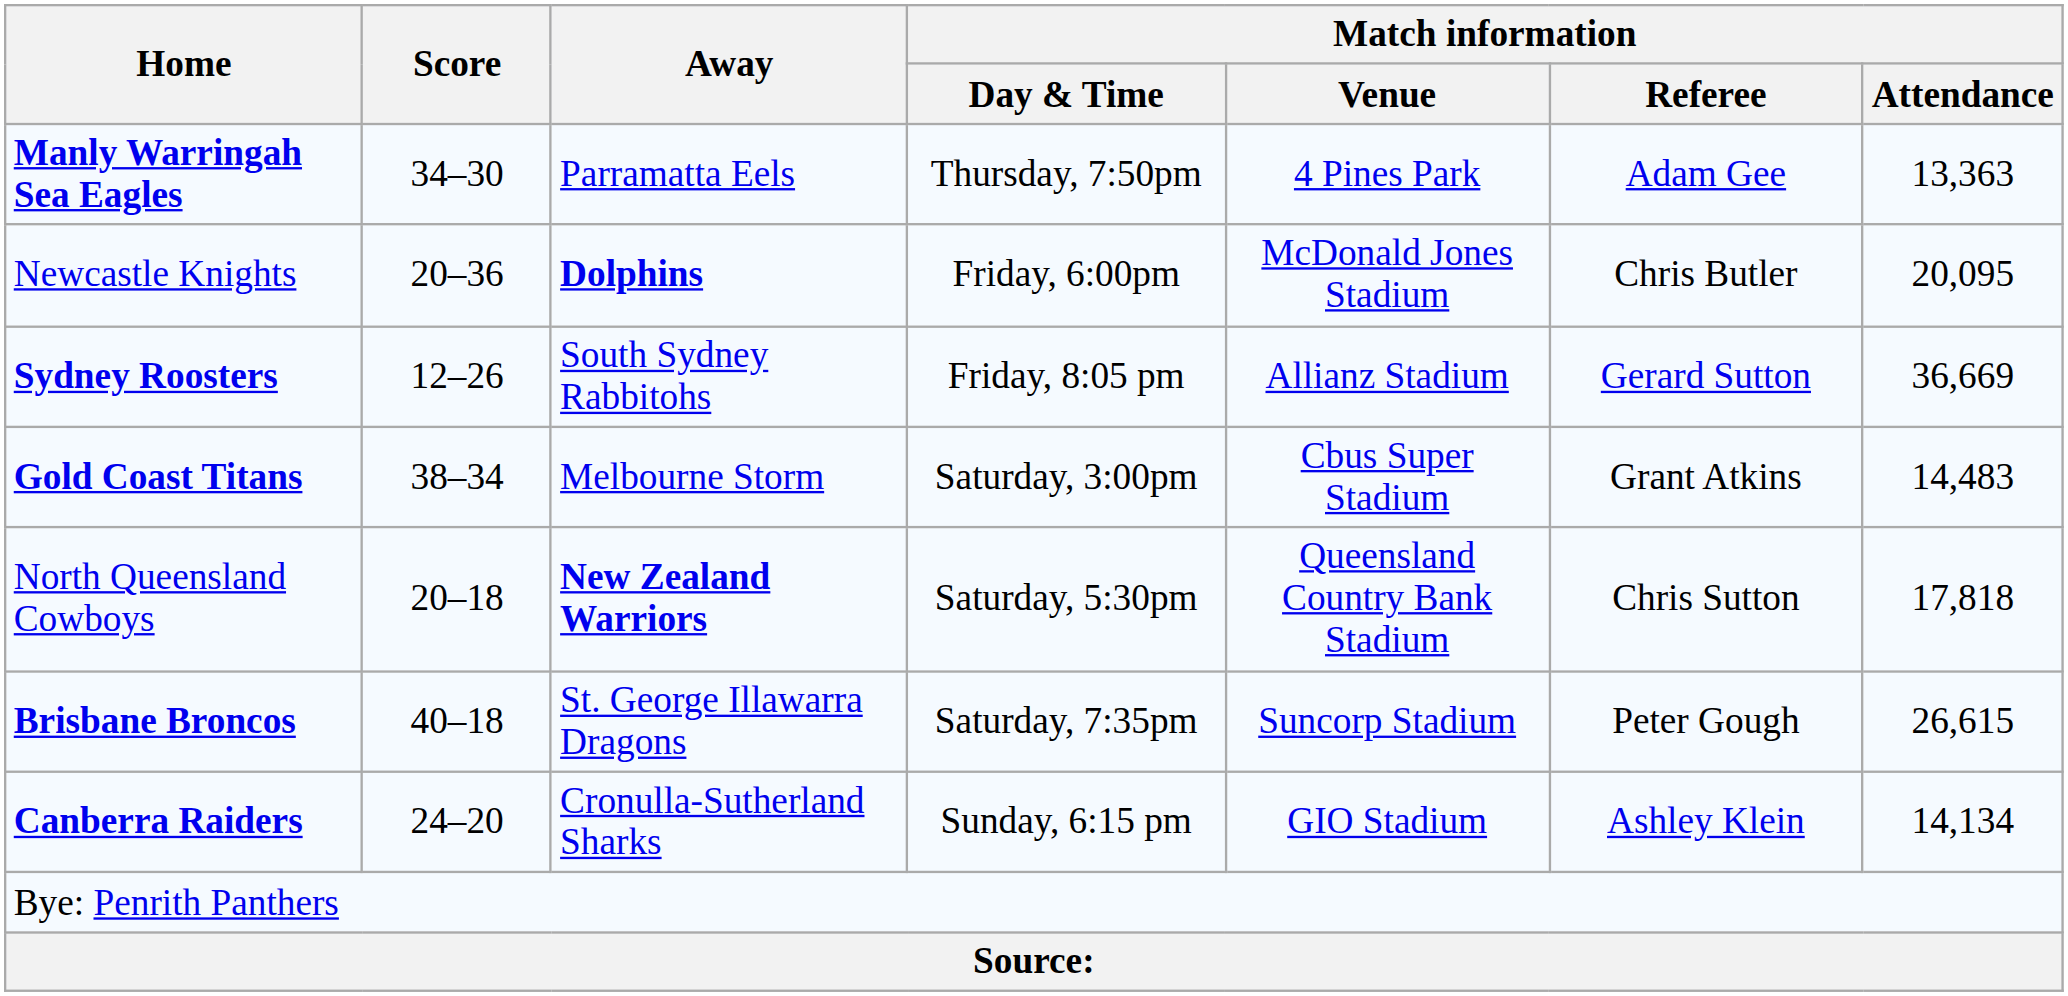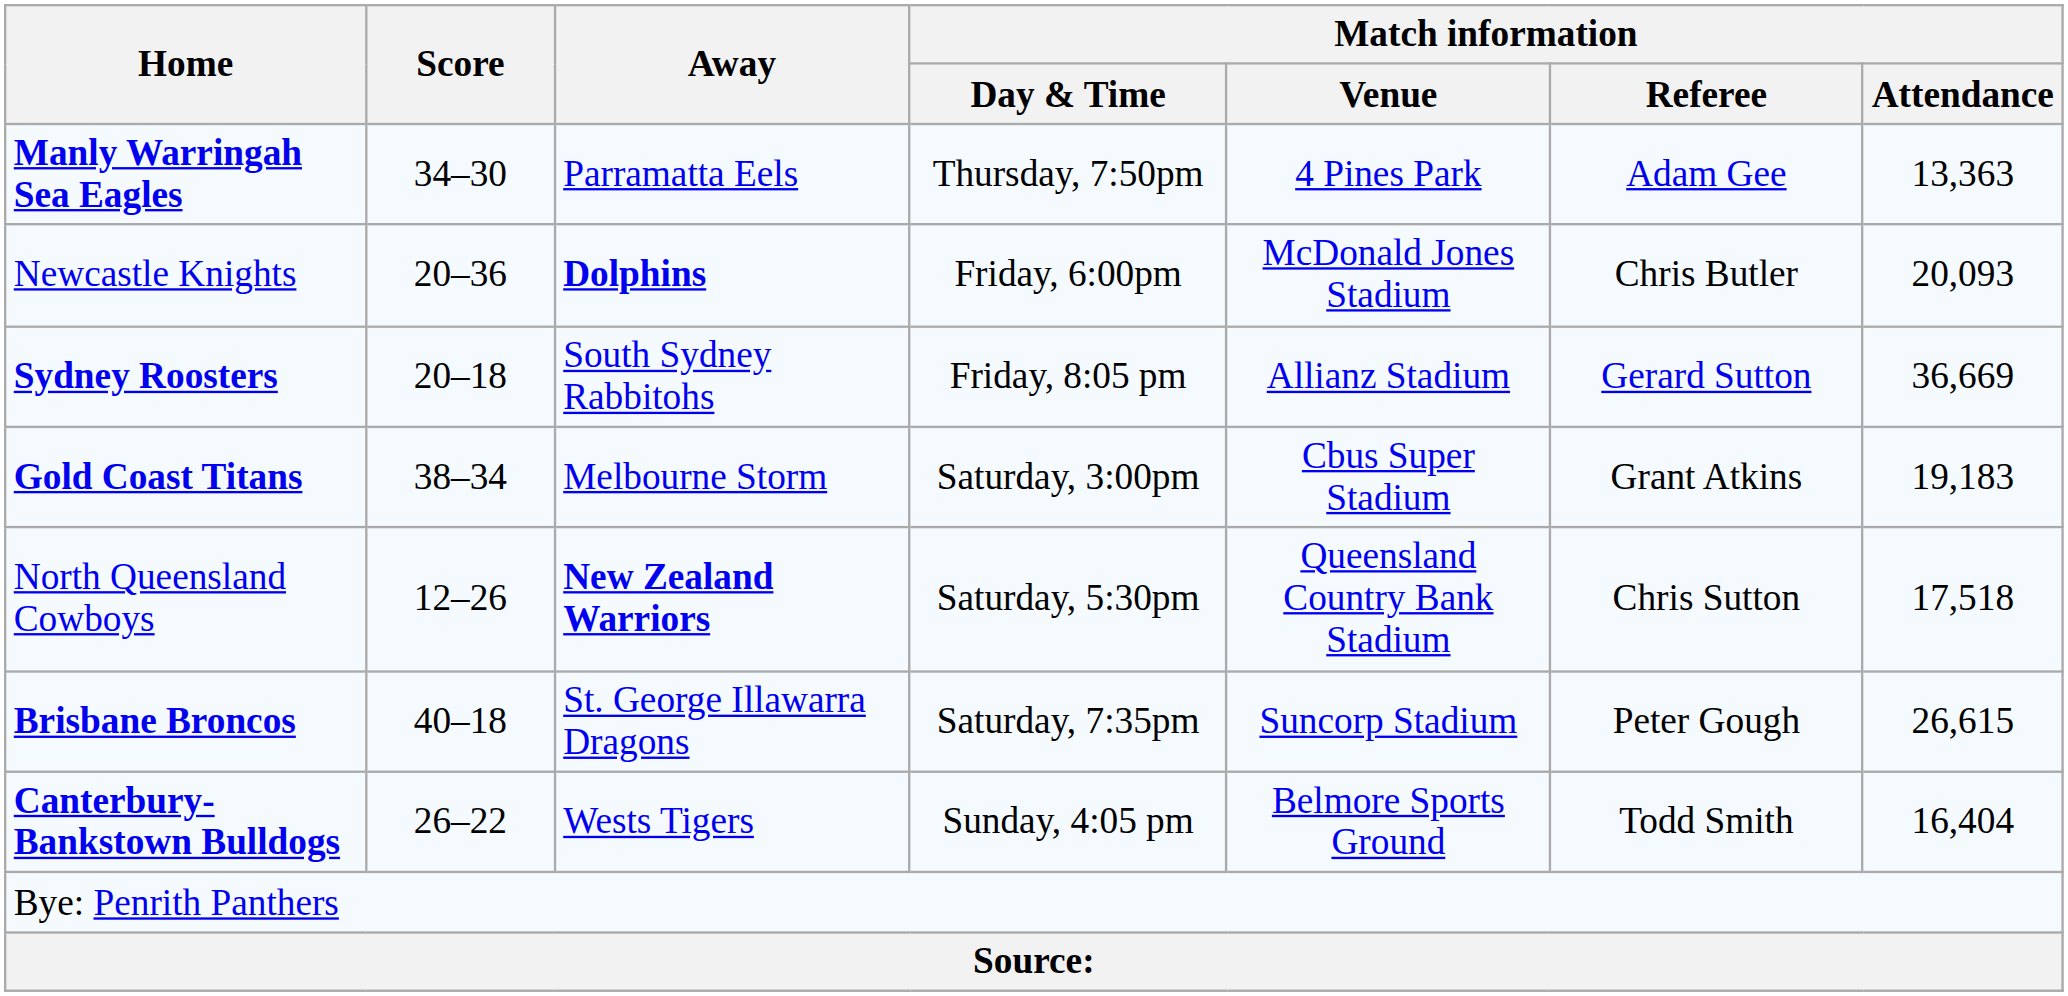 <table class="wikitable" style="border-collapse:collapse; text-align:center; width:100%;">
 <tr style="text-align:center; background:#f5faff;"  style="background:#c1d8ff;">
 <th rowspan="2" style="width:19%;">Home</th>
 <th rowspan="2" style="width:10%;">Score</th>
 <th rowspan="2" style="width:19%;">Away</th>
 <th colspan="4">Match information</th>
 </tr>
 <tr style="text-align:center; background:#f5faff;"  style="background:#efefef;">
 <th width="17%">Day & Time</th>
 <th width="17%">Venue</th>
 <th width="17%">Referee</th>
 <th width="5%">Attendance</th>
 </tr>
 <tr style="text-align:center; background:#f5faff;">
 <td align="left"><strong> <a href='#'>Manly Warringah Sea Eagles</a></strong></td>
 <td>34–30</td>
 <td align="left"> <a href='#'>Parramatta Eels</a></td>
 <td>Thursday, 7:50pm</td>
 <td><a href='#'>4 Pines Park</a></td>
 <td><a href='#'>Adam Gee</a></td>
 <td>13,363</td>
 </tr>
 <tr style="text-align:center; background:#f5faff;">
 <td align="left"> <a href='#'>Newcastle Knights</a></td>
 <td>20–36</td>
 <td align="left"><strong> <a href='#'>Dolphins</a></strong></td>
 <td>Friday, 6:00pm</td>
 <td><a href='#'>McDonald Jones Stadium</a></td>
 <td>Chris Butler</td>
-<td>20,095</td>
+<td>20,093</td>
 </tr>
 <tr style="text-align:center; background:#f5faff;">
 <td align="left"><strong> <a href='#'>Sydney Roosters</a></strong></td>
-<td>12–26</td>
+<td>20–18</td>
 <td align="left"> <a href='#'>South Sydney Rabbitohs</a></td>
 <td>Friday, 8:05 pm</td>
 <td><a href='#'>Allianz Stadium</a></td>
 <td><a href='#'>Gerard Sutton</a></td>
 <td>36,669</td>
 </tr>
 <tr style="text-align:center; background:#f5faff;">
 <td align="left"><strong> <a href='#'>Gold Coast Titans</a></strong></td>
 <td>38–34</td>
 <td align="left"> <a href='#'>Melbourne Storm</a></td>
 <td>Saturday, 3:00pm</td>
 <td><a href='#'>Cbus Super Stadium</a></td>
 <td>Grant Atkins</td>
-<td>14,483</td>
+<td>19,183</td>
 </tr>
 <tr style="text-align:center; background:#f5faff;">
 <td align="left"> <a href='#'>North Queensland Cowboys</a></td>
-<td>20–18</td>
+<td>12–26</td>
 <td align="left"><strong> <a href='#'>New Zealand Warriors</a></strong></td>
 <td>Saturday, 5:30pm</td>
 <td><a href='#'>Queensland Country Bank Stadium</a></td>
 <td>Chris Sutton</td>
-<td>17,818</td>
+<td>17,518</td>
 </tr>
 <tr style="text-align:center; background:#f5faff;">
 <td align="left"><strong> <a href='#'>Brisbane Broncos</a></strong></td>
 <td>40–18</td>
 <td align="left"> <a href='#'>St. George Illawarra Dragons</a></td>
 <td>Saturday, 7:35pm</td>
 <td><a href='#'>Suncorp Stadium</a></td>
 <td>Peter Gough</td>
 <td>26,615</td>
 </tr>
 <tr style="text-align:center; background:#f5faff;">
-<td align="left"><strong> <a href='#'>Canberra Raiders</a></strong></td>
-<td>24–20</td>
-<td align="left"> <a href='#'>Cronulla-Sutherland Sharks</a></td>
-<td>Sunday, 6:15 pm</td>
-<td><a href='#'>GIO Stadium</a></td>
-<td><a href='#'>Ashley Klein</a></td>
-<td>14,134</td>
+<td align="left"><strong> <a href='#'>Canterbury-Bankstown Bulldogs</a></strong></td>
+<td>26–22</td>
+<td align="left"> <a href='#'>Wests Tigers</a></td>
+<td>Sunday, 4:05 pm</td>
+<td><a href='#'>Belmore Sports Ground</a></td>
+<td>Todd Smith</td>
+<td>16,404</td>
 </tr>
 <tr style="text-align:center; background:#f5faff;">
 <td colspan="7" align="left">Bye:  <a href='#'>Penrith Panthers</a></td>
 </tr>
 <tr style="text-align:center; background:#f5faff;">
 <th colspan="7" align="left">Source:</th>
 </tr>
 </table>
